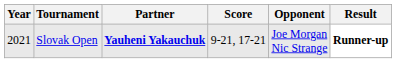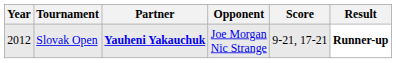 <table class="sortable wikitable" style="font-size: 90%;">
 <tr>
 <th>Year</th>
 <th>Tournament</th>
 <th>Partner</th>
+<th>Opponent</th>
 <th>Score</th>
-<th>Opponent</th>
 <th>Result</th>
 </tr>
 <tr style="background:#E9E9E9">
-<td align="center">2021</td>
+<td align="center">2012</td>
 <td align="left"><a href='#'>Slovak Open</a></td>
 <td align="left"><strong> <a href='#'>Yauheni Yakauchuk</a></strong></td>
+<td align="left"> <a href='#'>Joe Morgan</a><br> <a href='#'>Nic Strange</a></td>
 <td align="left">9-21, 17-21</td>
-<td align="left"> <a href='#'>Joe Morgan</a><br> <a href='#'>Nic Strange</a></td>
 <td style="text-align:left; background:white"> <strong>Runner-up</strong></td>
 </tr>
 </table>
